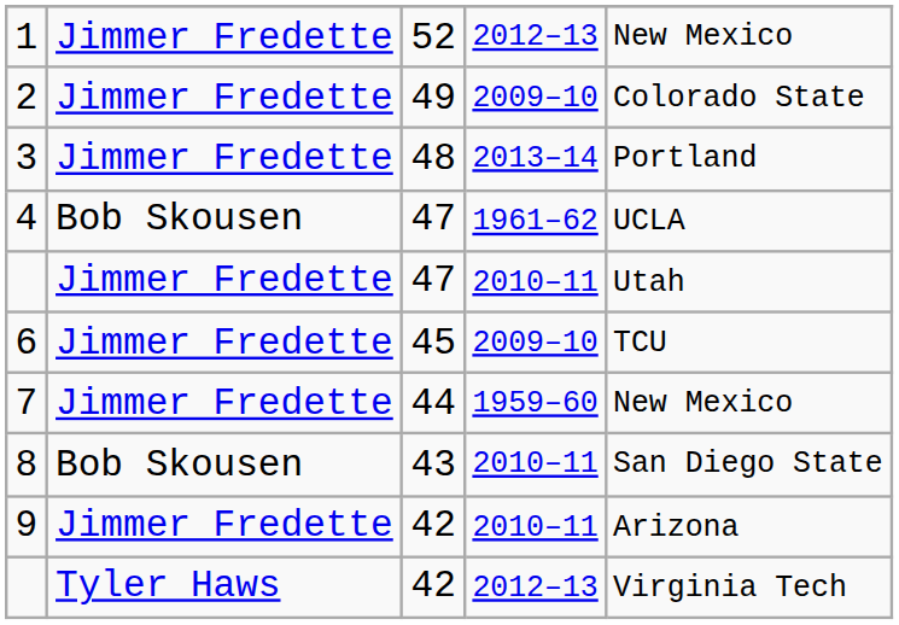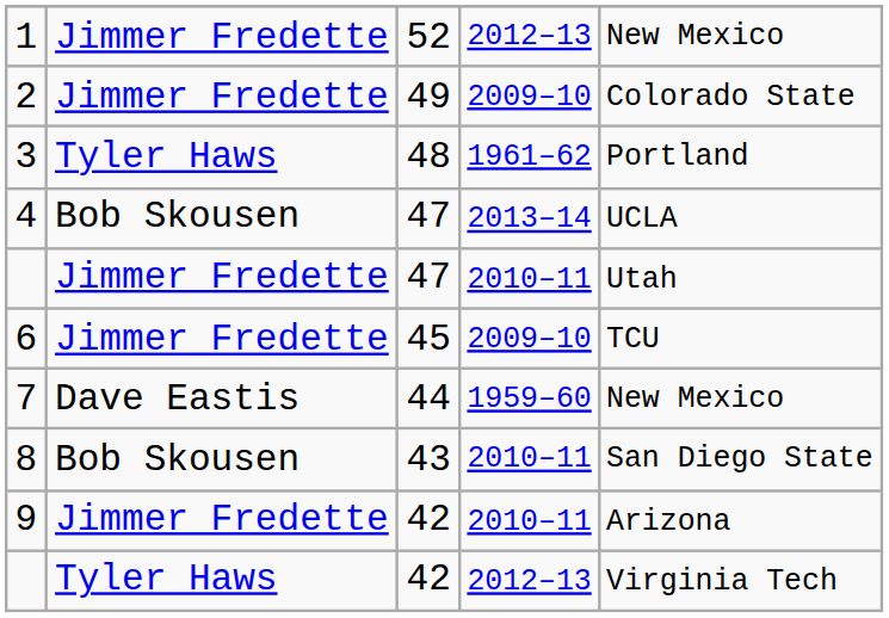 <table class="wikitable">
 <tr>
 </tr>
 <tr>
 <td>1</td>
 <td><a href='#'>Jimmer Fredette</a></td>
 <td>52</td>
 <td style="font-size:80%;"><a href='#'>2012–13</a></td>
 <td style="font-size:80%;">New Mexico</td>
 </tr>
 <tr>
 <td>2</td>
 <td><a href='#'>Jimmer Fredette</a></td>
 <td>49</td>
 <td style="font-size:80%;"><a href='#'>2009–10</a></td>
 <td style="font-size:80%;">Colorado State</td>
 </tr>
 <tr>
 <td>3</td>
-<td><a href='#'>Jimmer Fredette</a></td>
+<td><a href='#'>Tyler Haws</a></td>
 <td>48</td>
-<td style="font-size:80%;"><a href='#'>2013–14</a></td>
+<td style="font-size:80%;"><a href='#'>1961–62</a></td>
 <td style="font-size:80%;">Portland</td>
 </tr>
 <tr>
 <td>4</td>
 <td>Bob Skousen</td>
 <td>47</td>
-<td style="font-size:80%;"><a href='#'>1961–62</a></td>
+<td style="font-size:80%;"><a href='#'>2013–14</a></td>
 <td style="font-size:80%;">UCLA</td>
 </tr>
 <tr>
 <td></td>
 <td><a href='#'>Jimmer Fredette</a></td>
 <td>47</td>
 <td style="font-size:80%;"><a href='#'>2010–11</a></td>
 <td style="font-size:80%;">Utah</td>
 </tr>
 <tr>
 <td>6</td>
 <td><a href='#'>Jimmer Fredette</a></td>
 <td>45</td>
 <td style="font-size:80%;"><a href='#'>2009–10</a></td>
 <td style="font-size:80%;">TCU</td>
 </tr>
 <tr>
 <td>7</td>
-<td><a href='#'>Jimmer Fredette</a></td>
+<td>Dave Eastis</td>
 <td>44</td>
 <td style="font-size:80%;"><a href='#'>1959–60</a></td>
 <td style="font-size:80%;">New Mexico</td>
 </tr>
 <tr>
 <td>8</td>
 <td>Bob Skousen</td>
 <td>43</td>
 <td style="font-size:80%;"><a href='#'>2010–11</a></td>
 <td style="font-size:80%;">San Diego State</td>
 </tr>
 <tr>
 <td>9</td>
 <td><a href='#'>Jimmer Fredette</a></td>
 <td>42</td>
 <td style="font-size:80%;"><a href='#'>2010–11</a></td>
 <td style="font-size:80%;">Arizona</td>
 </tr>
 <tr>
 <td></td>
 <td><a href='#'>Tyler Haws</a></td>
 <td>42</td>
 <td style="font-size:80%;"><a href='#'>2012–13</a></td>
 <td style="font-size:80%;">Virginia Tech</td>
 </tr>
 </table>
